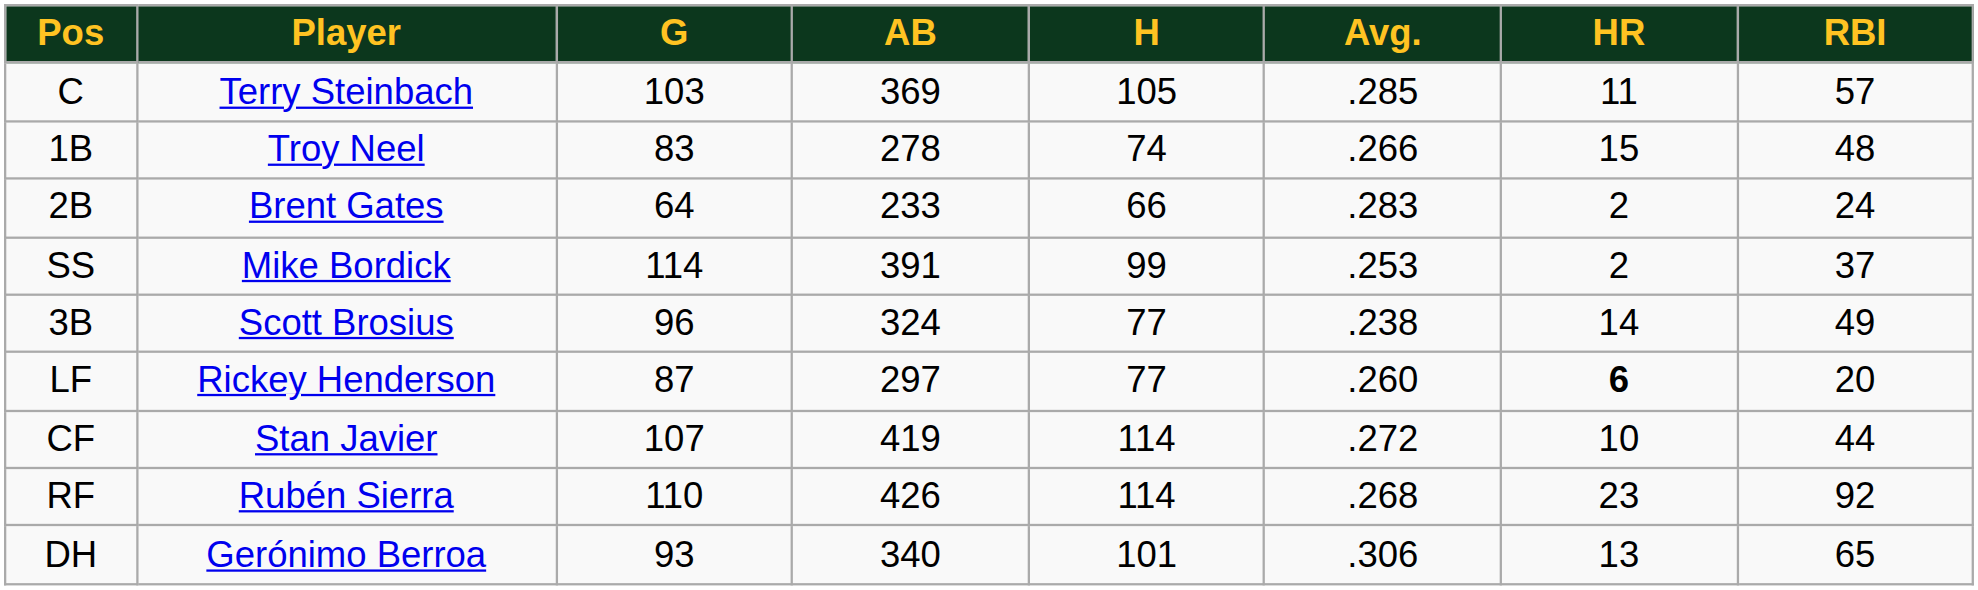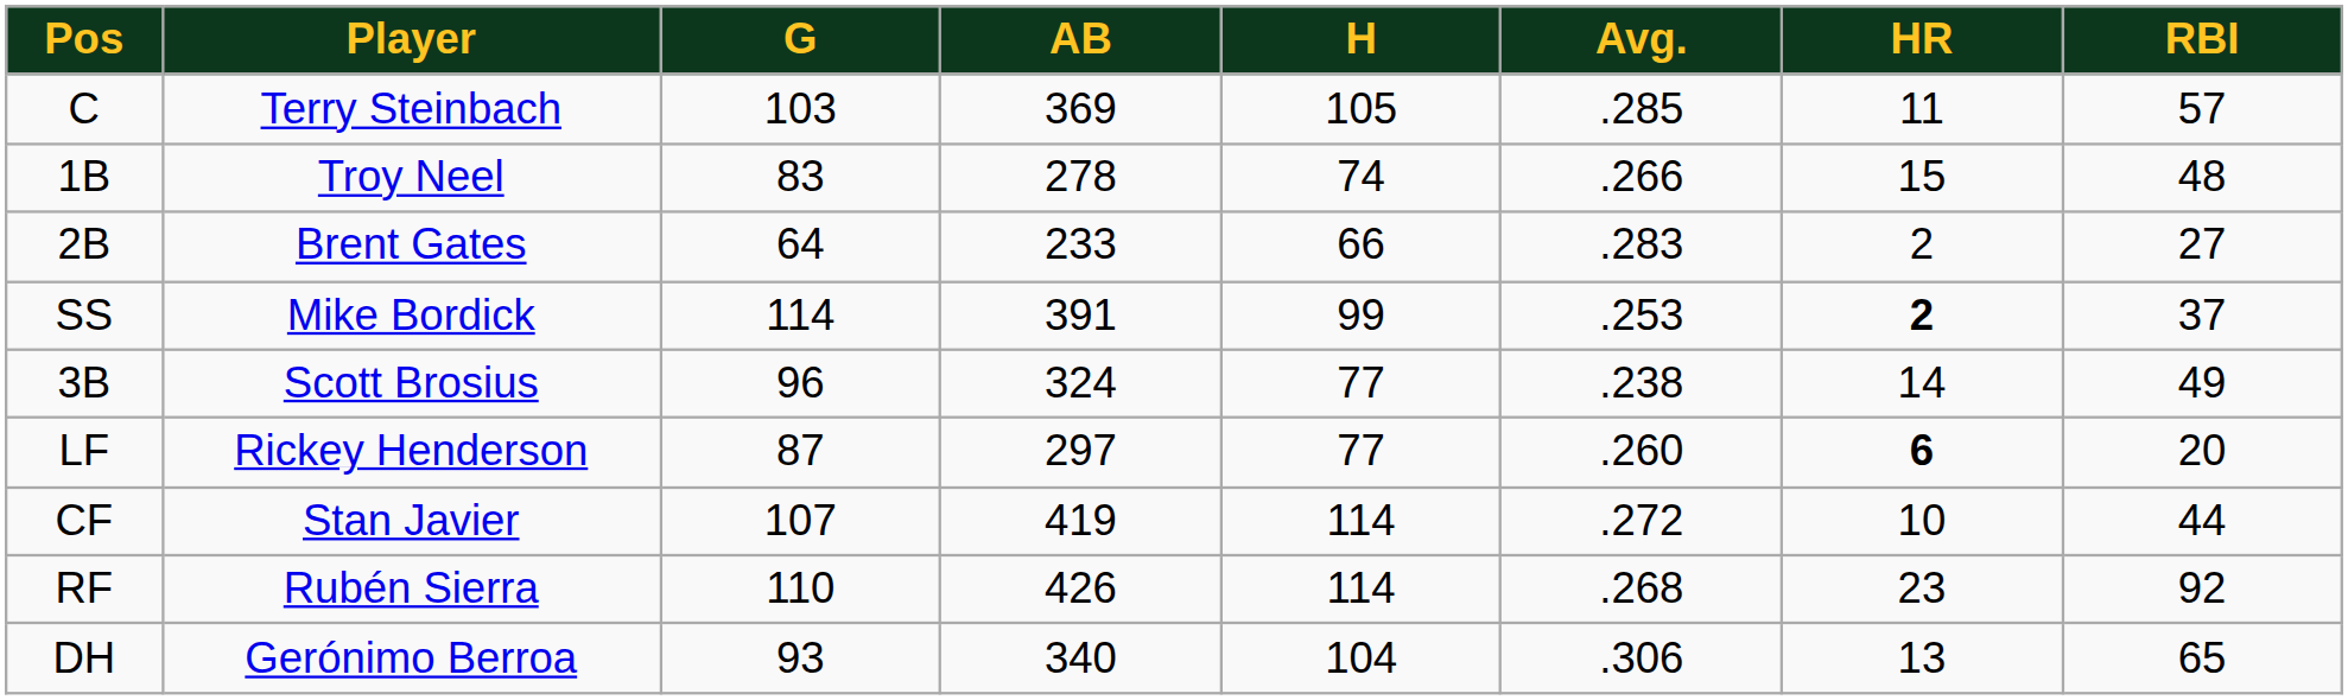 <table class="wikitable sortable">
 <tr>
 <th style="background:#0C371D;color:#ffc322;" width="5%">Pos</th>
 <th style="background:#0C371D;color:#ffc322;" width="16%">Player</th>
 <th style="background:#0C371D;color:#ffc322;" width="9%">G</th>
 <th style="background:#0C371D;color:#ffc322;" width="9%">AB</th>
 <th style="background:#0C371D;color:#ffc322;" width="9%">H</th>
 <th style="background:#0C371D;color:#ffc322;" width="9%">Avg.</th>
 <th style="background:#0C371D;color:#ffc322;" width="9%">HR</th>
 <th style="background:#0C371D;color:#ffc322;" width="9%">RBI</th>
 </tr>
 <tr align="center">
 <td>C</td>
 <td><a href='#'>Terry Steinbach</a></td>
 <td>103</td>
 <td>369</td>
 <td>105</td>
 <td>.285</td>
 <td>11</td>
 <td>57</td>
 </tr>
 <tr align=center>
 <td>1B</td>
 <td><a href='#'>Troy Neel</a></td>
 <td>83</td>
 <td>278</td>
 <td>74</td>
 <td>.266</td>
 <td>15</td>
 <td>48</td>
 </tr>
 <tr align=center>
 <td>2B</td>
 <td><a href='#'>Brent Gates</a></td>
 <td>64</td>
 <td>233</td>
 <td>66</td>
 <td>.283</td>
 <td>2</td>
-<td>24</td>
+<td>27</td>
 </tr>
 <tr align=center>
 <td>SS</td>
 <td><a href='#'>Mike Bordick</a></td>
 <td>114</td>
 <td>391</td>
 <td>99</td>
 <td>.253</td>
-<td>2</td>
+<td><strong>2</strong></td>
 <td>37</td>
 </tr>
 <tr align="center">
 <td>3B</td>
 <td><a href='#'>Scott Brosius</a></td>
 <td>96</td>
 <td>324</td>
 <td>77</td>
 <td>.238</td>
 <td>14</td>
 <td>49</td>
 </tr>
 <tr align=center>
 <td>LF</td>
 <td><a href='#'>Rickey Henderson</a></td>
 <td>87</td>
 <td>297</td>
 <td>77</td>
 <td>.260</td>
 <td><strong>6</strong></td>
 <td>20</td>
 </tr>
 <tr align=center>
 <td>CF</td>
 <td><a href='#'>Stan Javier</a></td>
 <td>107</td>
 <td>419</td>
 <td>114</td>
 <td>.272</td>
 <td>10</td>
 <td>44</td>
 </tr>
 <tr align=center>
 <td>RF</td>
 <td><a href='#'>Rubén Sierra</a></td>
 <td>110</td>
 <td>426</td>
 <td>114</td>
 <td>.268</td>
 <td>23</td>
 <td>92</td>
 </tr>
 <tr align=center>
 <td>DH</td>
 <td><a href='#'>Gerónimo Berroa</a></td>
 <td>93</td>
 <td>340</td>
-<td>101</td>
+<td>104</td>
 <td>.306</td>
 <td>13</td>
 <td>65</td>
 </tr>
 </table>
